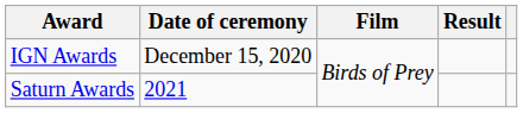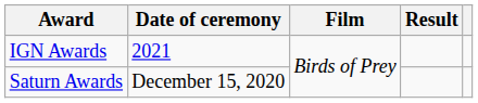 <table class="wikitable sortable">
 <tr>
 <th>Award</th>
 <th>Date of ceremony</th>
 <th>Film</th>
 <th>Result</th>
 <th></th>
 </tr>
 <tr>
 <td><a href='#'>IGN Awards</a></td>
-<td>December 15, 2020</td>
+<td><a href='#'>2021</a></td>
 <td rowspan="2"><em>Birds of Prey</em></td>
 <td></td>
 <td></td>
 </tr>
 <tr>
 <td><a href='#'>Saturn Awards</a></td>
-<td><a href='#'>2021</a></td>
+<td>December 15, 2020</td>
 <td></td>
 <td></td>
 </tr>
 </table>
